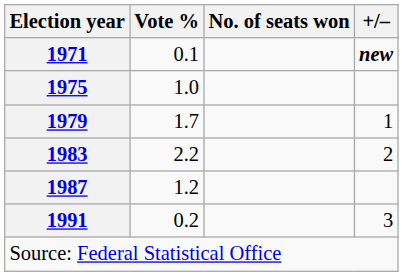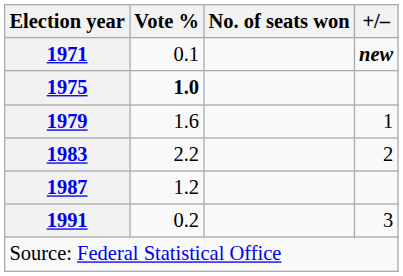 <table class="wikitable" style="font-size:97%; text-align:right;">
 <tr>
 <th>Election year</th>
 <th>Vote %</th>
 <th>No. of seats won</th>
 <th>+/–</th>
 </tr>
 <tr>
 <th><a href='#'>1971</a></th>
 <td>0.1</td>
 <td></td>
 <td><strong><em>new</em></strong></td>
 </tr>
 <tr>
 <th><a href='#'>1975</a></th>
-<td>1.0</td>
+<td><strong>1.0</strong></td>
 <td></td>
 <td></td>
 </tr>
 <tr>
 <th><a href='#'>1979</a></th>
-<td>1.7</td>
+<td>1.6</td>
 <td></td>
 <td> 1</td>
 </tr>
 <tr>
 <th><a href='#'>1983</a></th>
 <td>2.2</td>
 <td></td>
 <td> 2</td>
 </tr>
 <tr>
 <th><a href='#'>1987</a></th>
 <td>1.2</td>
 <td></td>
 <td></td>
 </tr>
 <tr>
 <th><a href='#'>1991</a></th>
 <td>0.2</td>
 <td></td>
 <td> 3</td>
 </tr>
 <tr>
 <td align=left colspan=4>Source: <a href='#'>Federal Statistical Office</a></td>
 </tr>
 </table>
